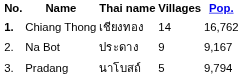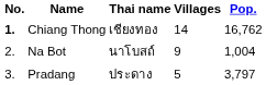 <table>
 <tr>
 <th>No.</th>
 <th>Name</th>
 <th>Thai name</th>
 <th>Villages</th>
 <th><a href='#'>Pop.</a></th>
 <td>    </td>
 </tr>
 <tr>
 <td><strong>1.</strong></td>
 <td>Chiang Thong</td>
 <td>เชียงทอง</td>
 <td>14</td>
 <td>16,762</td>
 <td></td>
 </tr>
 <tr>
 <td>2.</td>
 <td>Na Bot</td>
-<td>ประดาง</td>
+<td>นาโบสถ์</td>
 <td>9</td>
-<td>9,167</td>
+<td>1,004</td>
 <td></td>
 </tr>
 <tr>
 <td>3.</td>
 <td>Pradang</td>
-<td>นาโบสถ์</td>
+<td>ประดาง</td>
 <td>5</td>
-<td>9,794</td>
+<td>3,797</td>
 <td></td>
 </tr>
 </table>
